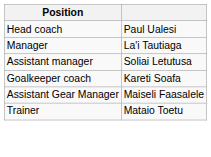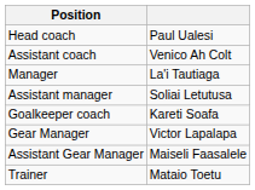 <table class="wikitable">
 <tr>
 <th>Position</th>
 <th></th>
 </tr>
 <tr>
 <td>Head coach</td>
 <td> Paul Ualesi</td>
+</tr>
+<tr>
+<td>Assistant coach</td>
+<td> Venico Ah Colt</td>
 </tr>
 <tr>
 <td>Manager</td>
 <td> La'i Tautiaga</td>
 </tr>
 <tr>
 <td>Assistant manager</td>
 <td> Soliai Letutusa</td>
 </tr>
 <tr>
 <td>Goalkeeper coach</td>
 <td> Kareti Soafa</td>
 </tr>
 <tr>
+<td>Gear Manager</td>
+<td> Victor Lapalapa</td>
+</tr>
+<tr>
 <td>Assistant Gear Manager</td>
 <td> Maiseli Faasalele</td>
 </tr>
 <tr>
 <td>Trainer</td>
 <td> Mataio Toetu</td>
 </tr>
 </table>
